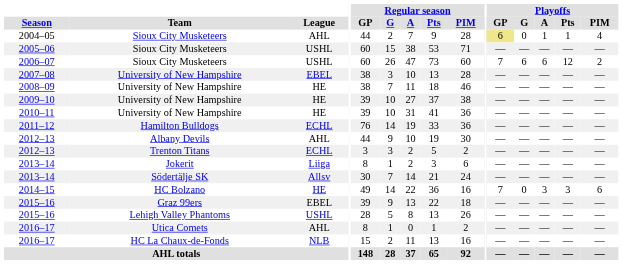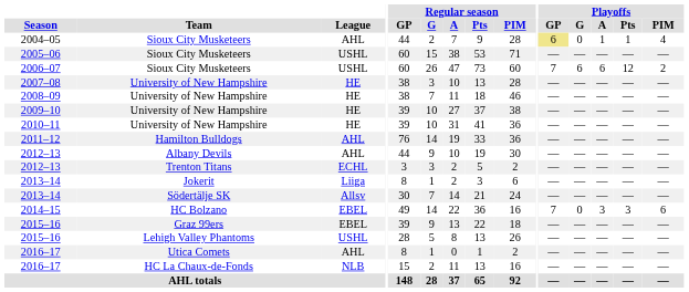 <table border="0" cellpadding="1" cellspacing="0" style="text-align:center; width:60em">
 <tr bgcolor="#e0e0e0">
 <th colspan="3" bgcolor="#ffffff"></th>
 <th rowspan="99" bgcolor="#ffffff"></th>
 <th colspan="5"><a href='#'>Regular season</a></th>
 <th rowspan="99" bgcolor="#ffffff"></th>
 <th colspan="5"><a href='#'>Playoffs</a></th>
 </tr>
 <tr bgcolor="#e0e0e0">
 <th><a href='#'>Season</a></th>
 <th>Team</th>
 <th>League</th>
 <th>GP</th>
 <th><a href='#'>G</a></th>
 <th><a href='#'>A</a></th>
 <th><a href='#'>Pts</a></th>
 <th><a href='#'>PIM</a></th>
 <th>GP</th>
 <th>G</th>
 <th>A</th>
 <th>Pts</th>
 <th>PIM</th>
 </tr>
 <tr ALIGN="center">
 <td>2004–05</td>
 <td><a href='#'>Sioux City Musketeers</a></td>
 <td>AHL</td>
 <td>44</td>
 <td>2</td>
 <td>7</td>
 <td>9</td>
 <td>28</td>
 <td style="background: khaki;">6</td>
 <td>0</td>
 <td>1</td>
 <td>1</td>
 <td>4</td>
 </tr>
 <tr ALIGN="center" bgcolor="#f0f0f0">
 <td><a href='#'>2005–06</a></td>
 <td>Sioux City Musketeers</td>
 <td>USHL</td>
 <td>60</td>
 <td>15</td>
 <td>38</td>
 <td>53</td>
 <td>71</td>
 <td>—</td>
 <td>—</td>
 <td>—</td>
 <td>—</td>
 <td>—</td>
 </tr>
 <tr ALIGN="center">
 <td><a href='#'>2006–07</a></td>
 <td>Sioux City Musketeers</td>
 <td>USHL</td>
 <td>60</td>
 <td>26</td>
 <td>47</td>
 <td>73</td>
 <td>60</td>
 <td>7</td>
 <td>6</td>
 <td>6</td>
 <td>12</td>
 <td>2</td>
 </tr>
 <tr ALIGN="center" bgcolor="#f0f0f0">
 <td><a href='#'>2007–08</a></td>
 <td><a href='#'>University of New Hampshire</a></td>
-<td><a href='#'>EBEL</a></td>
+<td><a href='#'>HE</a></td>
 <td>38</td>
 <td>3</td>
 <td>10</td>
 <td>13</td>
 <td>28</td>
 <td>—</td>
 <td>—</td>
 <td>—</td>
 <td>—</td>
 <td>—</td>
 </tr>
 <tr ALIGN="center">
 <td><a href='#'>2008–09</a></td>
 <td>University of New Hampshire</td>
 <td>HE</td>
 <td>38</td>
 <td>7</td>
 <td>11</td>
 <td>18</td>
 <td>46</td>
 <td>—</td>
 <td>—</td>
 <td>—</td>
 <td>—</td>
 <td>—</td>
 </tr>
 <tr ALIGN="center" bgcolor="#f0f0f0">
 <td><a href='#'>2009–10</a></td>
 <td>University of New Hampshire</td>
 <td>HE</td>
 <td>39</td>
 <td>10</td>
 <td>27</td>
 <td>37</td>
 <td>38</td>
 <td>—</td>
 <td>—</td>
 <td>—</td>
 <td>—</td>
 <td>—</td>
 </tr>
 <tr ALIGN="center">
 <td><a href='#'>2010–11</a></td>
 <td>University of New Hampshire</td>
 <td>HE</td>
 <td>39</td>
 <td>10</td>
 <td>31</td>
 <td>41</td>
 <td>36</td>
 <td>—</td>
 <td>—</td>
 <td>—</td>
 <td>—</td>
 <td>—</td>
 </tr>
 <tr ALIGN="center" bgcolor="#f0f0f0">
 <td><a href='#'>2011–12</a></td>
 <td><a href='#'>Hamilton Bulldogs</a></td>
-<td><a href='#'>ECHL</a></td>
+<td><a href='#'>AHL</a></td>
 <td>76</td>
 <td>14</td>
 <td>19</td>
 <td>33</td>
 <td>36</td>
 <td>—</td>
 <td>—</td>
 <td>—</td>
 <td>—</td>
 <td>—</td>
 </tr>
 <tr ALIGN="center">
 <td><a href='#'>2012–13</a></td>
 <td><a href='#'>Albany Devils</a></td>
 <td>AHL</td>
 <td>44</td>
 <td>9</td>
 <td>10</td>
 <td>19</td>
 <td>30</td>
 <td>—</td>
 <td>—</td>
 <td>—</td>
 <td>—</td>
 <td>—</td>
 </tr>
 <tr ALIGN="center" bgcolor="#f0f0f0">
 <td><a href='#'>2012–13</a></td>
 <td><a href='#'>Trenton Titans</a></td>
 <td><a href='#'>ECHL</a></td>
 <td>3</td>
 <td>3</td>
 <td>2</td>
 <td>5</td>
 <td>2</td>
 <td>—</td>
 <td>—</td>
 <td>—</td>
 <td>—</td>
 <td>—</td>
 </tr>
 <tr ALIGN="center">
 <td><a href='#'>2013–14</a></td>
 <td><a href='#'>Jokerit</a></td>
 <td><a href='#'>Liiga</a></td>
 <td>8</td>
 <td>1</td>
 <td>2</td>
 <td>3</td>
 <td>6</td>
 <td>—</td>
 <td>—</td>
 <td>—</td>
 <td>—</td>
 <td>—</td>
 </tr>
 <tr ALIGN="center" bgcolor="#f0f0f0">
 <td><a href='#'>2013–14</a></td>
 <td><a href='#'>Södertälje SK</a></td>
 <td><a href='#'>Allsv</a></td>
 <td>30</td>
 <td>7</td>
 <td>14</td>
 <td>21</td>
 <td>24</td>
 <td>—</td>
 <td>—</td>
 <td>—</td>
 <td>—</td>
 <td>—</td>
 </tr>
 <tr ALIGN="center">
 <td><a href='#'>2014–15</a></td>
 <td><a href='#'>HC Bolzano</a></td>
-<td><a href='#'>HE</a></td>
+<td><a href='#'>EBEL</a></td>
 <td>49</td>
 <td>14</td>
 <td>22</td>
 <td>36</td>
 <td>16</td>
 <td>7</td>
 <td>0</td>
 <td>3</td>
 <td>3</td>
 <td>6</td>
 </tr>
 <tr ALIGN="center" bgcolor="#f0f0f0">
 <td><a href='#'>2015–16</a></td>
 <td><a href='#'>Graz 99ers</a></td>
 <td>EBEL</td>
 <td>39</td>
 <td>9</td>
 <td>13</td>
 <td>22</td>
 <td>18</td>
 <td>—</td>
 <td>—</td>
 <td>—</td>
 <td>—</td>
 <td>—</td>
 </tr>
 <tr ALIGN="center">
 <td><a href='#'>2015–16</a></td>
 <td><a href='#'>Lehigh Valley Phantoms</a></td>
 <td><a href='#'>USHL</a></td>
 <td>28</td>
 <td>5</td>
 <td>8</td>
 <td>13</td>
 <td>26</td>
 <td>—</td>
 <td>—</td>
 <td>—</td>
 <td>—</td>
 <td>—</td>
 </tr>
 <tr ALIGN="center" bgcolor="#f0f0f0">
 <td><a href='#'>2016–17</a></td>
 <td><a href='#'>Utica Comets</a></td>
 <td>AHL</td>
 <td>8</td>
 <td>1</td>
 <td>0</td>
 <td>1</td>
 <td>2</td>
 <td>—</td>
 <td>—</td>
 <td>—</td>
 <td>—</td>
 <td>—</td>
 </tr>
 <tr ALIGN="center">
 <td><a href='#'>2016–17</a></td>
 <td><a href='#'>HC La Chaux-de-Fonds</a></td>
 <td><a href='#'>NLB</a></td>
 <td>15</td>
 <td>2</td>
 <td>11</td>
 <td>13</td>
 <td>16</td>
 <td>—</td>
 <td>—</td>
 <td>—</td>
 <td>—</td>
 <td>—</td>
 </tr>
 <tr bgcolor="#e0e0e0">
 <th colspan="3">AHL totals</th>
 <th>148</th>
 <th>28</th>
 <th>37</th>
 <th>65</th>
 <th>92</th>
 <th>—</th>
 <th>—</th>
 <th>—</th>
 <th>—</th>
 <th>—</th>
 </tr>
 </table>
